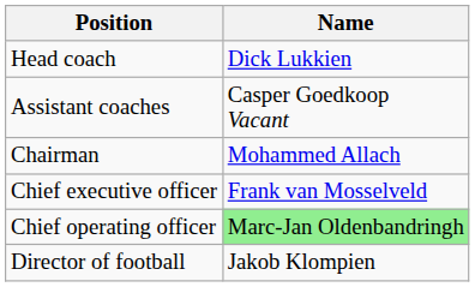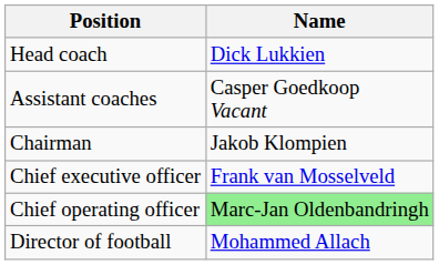 <table class="wikitable">
 <tr>
 <th>Position</th>
 <th>Name</th>
 </tr>
 <tr>
 <td>Head coach</td>
 <td><a href='#'>Dick Lukkien</a></td>
 </tr>
 <tr>
 <td>Assistant coaches</td>
 <td>Casper Goedkoop<br><em>Vacant</em></td>
 </tr>
 <tr>
 <td>Chairman</td>
-<td><a href='#'>Mohammed Allach</a></td>
+<td>Jakob Klompien</td>
 </tr>
 <tr>
 <td>Chief executive officer</td>
 <td><a href='#'>Frank van Mosselveld</a></td>
 </tr>
 <tr>
 <td>Chief operating officer</td>
 <td style="background: lightgreen;">Marc-Jan Oldenbandringh</td>
 </tr>
 <tr>
 <td>Director of football</td>
-<td>Jakob Klompien</td>
+<td><a href='#'>Mohammed Allach</a></td>
 </tr>
 </table>
